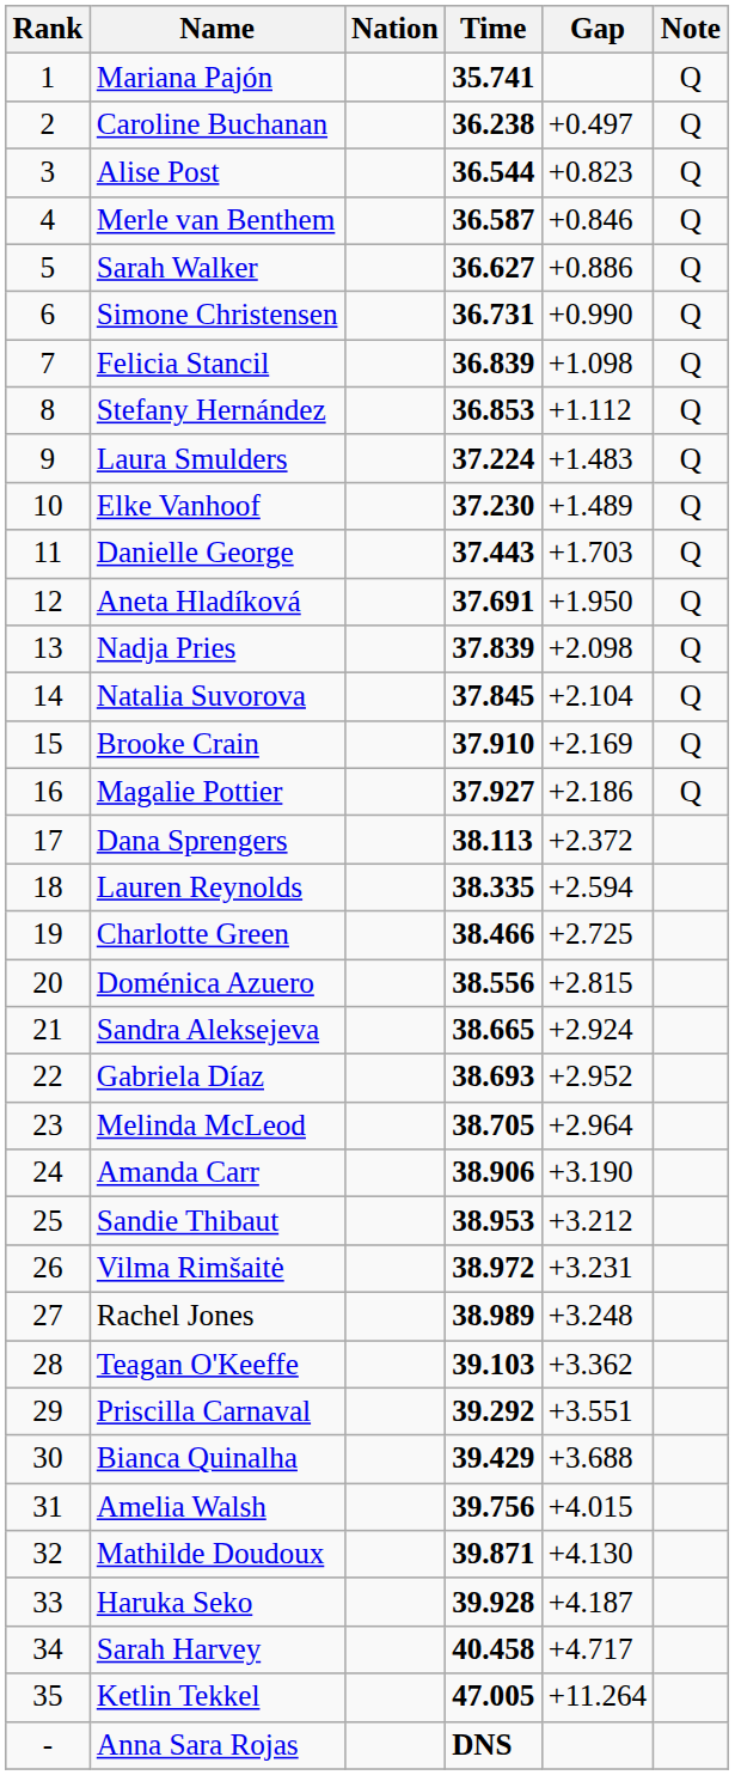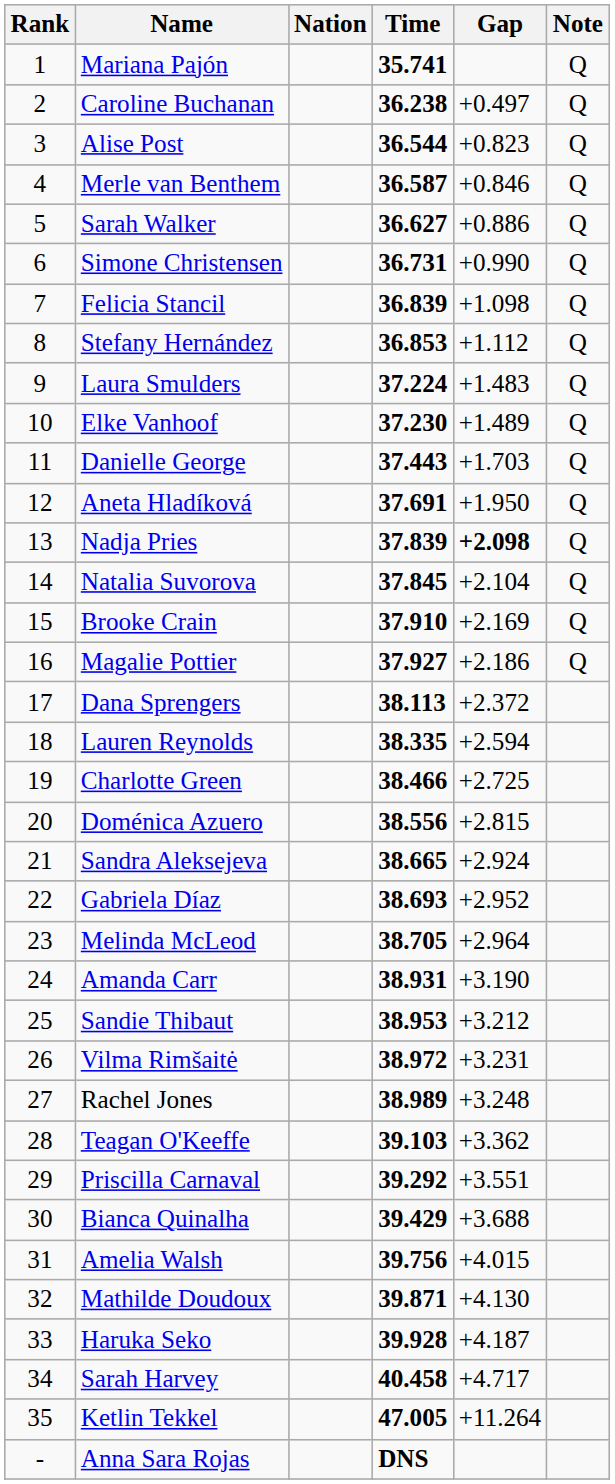 <table class=wikitable sortable style=text-align:center>
 <tr>
 <th>Rank</th>
 <th>Name</th>
 <th>Nation</th>
 <th>Time</th>
 <th>Gap</th>
 <th>Note</th>
 </tr>
 <tr>
 <td>1</td>
 <td align=left><a href='#'>Mariana Pajón</a></td>
 <td align=left></td>
 <td align=left><strong>35.741</strong></td>
 <td align=left></td>
 <td>Q</td>
 </tr>
 <tr>
 <td>2</td>
 <td align=left><a href='#'>Caroline Buchanan</a></td>
 <td align=left></td>
 <td align=left><strong>36.238</strong></td>
 <td align=left>+0.497</td>
 <td>Q</td>
 </tr>
 <tr>
 <td>3</td>
 <td align=left><a href='#'>Alise Post</a></td>
 <td align=left></td>
 <td align=left><strong>36.544</strong></td>
 <td align=left>+0.823</td>
 <td>Q</td>
 </tr>
 <tr>
 <td>4</td>
 <td align=left><a href='#'>Merle van Benthem</a></td>
 <td align=left></td>
 <td align=left><strong>36.587</strong></td>
 <td align=left>+0.846</td>
 <td>Q</td>
 </tr>
 <tr>
 <td>5</td>
 <td align=left><a href='#'>Sarah Walker</a></td>
 <td align=left></td>
 <td align=left><strong>36.627</strong></td>
 <td align=left>+0.886</td>
 <td>Q</td>
 </tr>
 <tr>
 <td>6</td>
 <td align=left><a href='#'>Simone Christensen</a></td>
 <td align=left></td>
 <td align=left><strong>36.731</strong></td>
 <td align=left>+0.990</td>
 <td>Q</td>
 </tr>
 <tr>
 <td>7</td>
 <td align=left><a href='#'>Felicia Stancil</a></td>
 <td align=left></td>
 <td align=left><strong>36.839</strong></td>
 <td align=left>+1.098</td>
 <td>Q</td>
 </tr>
 <tr>
 <td>8</td>
 <td align=left><a href='#'>Stefany Hernández</a></td>
 <td align=left></td>
 <td align=left><strong>36.853</strong></td>
 <td align=left>+1.112</td>
 <td>Q</td>
 </tr>
 <tr>
 <td>9</td>
 <td align=left><a href='#'>Laura Smulders</a></td>
 <td align=left></td>
 <td align=left><strong>37.224</strong></td>
 <td align=left>+1.483</td>
 <td>Q</td>
 </tr>
 <tr>
 <td>10</td>
 <td align=left><a href='#'>Elke Vanhoof</a></td>
 <td align=left></td>
 <td align=left><strong>37.230</strong></td>
 <td align=left>+1.489</td>
 <td>Q</td>
 </tr>
 <tr>
 <td>11</td>
 <td align=left><a href='#'>Danielle George</a></td>
 <td align=left></td>
 <td align=left><strong>37.443</strong></td>
 <td align=left>+1.703</td>
 <td>Q</td>
 </tr>
 <tr>
 <td>12</td>
 <td align=left><a href='#'>Aneta Hladíková</a></td>
 <td align=left></td>
 <td align=left><strong>37.691</strong></td>
 <td align=left>+1.950</td>
 <td>Q</td>
 </tr>
 <tr>
 <td>13</td>
 <td align=left><a href='#'>Nadja Pries</a></td>
 <td align=left></td>
 <td align=left><strong>37.839</strong></td>
-<td align=left>+2.098</td>
+<td align=left><strong>+2.098</strong></td>
 <td>Q</td>
 </tr>
 <tr>
 <td>14</td>
 <td align=left><a href='#'>Natalia Suvorova</a></td>
 <td align=left></td>
 <td align=left><strong>37.845</strong></td>
 <td align=left>+2.104</td>
 <td>Q</td>
 </tr>
 <tr>
 <td>15</td>
 <td align=left><a href='#'>Brooke Crain</a></td>
 <td align=left></td>
 <td align=left><strong>37.910</strong></td>
 <td align=left>+2.169</td>
 <td>Q</td>
 </tr>
 <tr>
 <td>16</td>
 <td align=left><a href='#'>Magalie Pottier</a></td>
 <td align=left></td>
 <td align=left><strong>37.927</strong></td>
 <td align=left>+2.186</td>
 <td>Q</td>
 </tr>
 <tr>
 <td>17</td>
 <td align=left><a href='#'>Dana Sprengers</a></td>
 <td align=left></td>
 <td align=left><strong>38.113</strong></td>
 <td align=left>+2.372</td>
 <td></td>
 </tr>
 <tr>
 <td>18</td>
 <td align=left><a href='#'>Lauren Reynolds</a></td>
 <td align=left></td>
 <td align=left><strong>38.335</strong></td>
 <td align=left>+2.594</td>
 <td></td>
 </tr>
 <tr>
 <td>19</td>
 <td align=left><a href='#'>Charlotte Green</a></td>
 <td align=left></td>
 <td align=left><strong>38.466</strong></td>
 <td align=left>+2.725</td>
 <td></td>
 </tr>
 <tr>
 <td>20</td>
 <td align=left><a href='#'>Doménica Azuero</a></td>
 <td align=left></td>
 <td align=left><strong>38.556</strong></td>
 <td align=left>+2.815</td>
 <td></td>
 </tr>
 <tr>
 <td>21</td>
 <td align=left><a href='#'>Sandra Aleksejeva</a></td>
 <td align=left></td>
 <td align=left><strong>38.665</strong></td>
 <td align=left>+2.924</td>
 <td></td>
 </tr>
 <tr>
 <td>22</td>
 <td align=left><a href='#'>Gabriela Díaz</a></td>
 <td align=left></td>
 <td align=left><strong>38.693</strong></td>
 <td align=left>+2.952</td>
 <td></td>
 </tr>
 <tr>
 <td>23</td>
 <td align=left><a href='#'>Melinda McLeod</a></td>
 <td align=left></td>
 <td align=left><strong>38.705</strong></td>
 <td align=left>+2.964</td>
 <td></td>
 </tr>
 <tr>
 <td>24</td>
 <td align=left><a href='#'>Amanda Carr</a></td>
 <td align=left></td>
-<td align=left><strong>38.906</strong></td>
+<td align=left><strong>38.931</strong></td>
 <td align=left>+3.190</td>
 <td></td>
 </tr>
 <tr>
 <td>25</td>
 <td align=left><a href='#'>Sandie Thibaut</a></td>
 <td align=left></td>
 <td align=left><strong>38.953</strong></td>
 <td align=left>+3.212</td>
 <td></td>
 </tr>
 <tr>
 <td>26</td>
 <td align=left><a href='#'>Vilma Rimšaitė</a></td>
 <td align=left></td>
 <td align=left><strong>38.972</strong></td>
 <td align=left>+3.231</td>
 <td></td>
 </tr>
 <tr>
 <td>27</td>
 <td align=left>Rachel Jones</td>
 <td align=left></td>
 <td align=left><strong>38.989</strong></td>
 <td align=left>+3.248</td>
 <td></td>
 </tr>
 <tr>
 <td>28</td>
 <td align=left><a href='#'>Teagan O'Keeffe</a></td>
 <td align=left></td>
 <td align=left><strong>39.103</strong></td>
 <td align=left>+3.362</td>
 <td></td>
 </tr>
 <tr>
 <td>29</td>
 <td align=left><a href='#'>Priscilla Carnaval</a></td>
 <td align=left></td>
 <td align=left><strong>39.292</strong></td>
 <td align=left>+3.551</td>
 <td></td>
 </tr>
 <tr>
 <td>30</td>
 <td align=left><a href='#'>Bianca Quinalha</a></td>
 <td align=left></td>
 <td align=left><strong>39.429</strong></td>
 <td align=left>+3.688</td>
 <td></td>
 </tr>
 <tr>
 <td>31</td>
 <td align=left><a href='#'>Amelia Walsh</a></td>
 <td align=left></td>
 <td align=left><strong>39.756</strong></td>
 <td align=left>+4.015</td>
 <td></td>
 </tr>
 <tr>
 <td>32</td>
 <td align=left><a href='#'>Mathilde Doudoux</a></td>
 <td align=left></td>
 <td align=left><strong>39.871</strong></td>
 <td align=left>+4.130</td>
 <td></td>
 </tr>
 <tr>
 <td>33</td>
 <td align=left><a href='#'>Haruka Seko</a></td>
 <td align=left></td>
 <td align=left><strong>39.928</strong></td>
 <td align=left>+4.187</td>
 <td></td>
 </tr>
 <tr>
 <td>34</td>
 <td align=left><a href='#'>Sarah Harvey</a></td>
 <td align=left></td>
 <td align=left><strong>40.458</strong></td>
 <td align=left>+4.717</td>
 <td></td>
 </tr>
 <tr>
 <td>35</td>
 <td align=left><a href='#'>Ketlin Tekkel</a></td>
 <td align=left></td>
 <td align=left><strong>47.005</strong></td>
 <td align=left>+11.264</td>
 <td></td>
 </tr>
 <tr>
 <td>-</td>
 <td align=left><a href='#'>Anna Sara Rojas</a></td>
 <td align=left></td>
 <td align=left><strong>DNS</strong></td>
 <td align=left></td>
 <td></td>
 </tr>
 </table>
